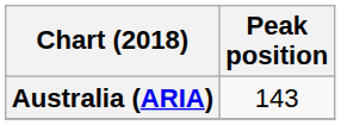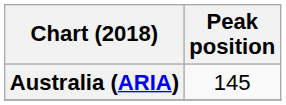 <table class="wikitable plainrowheaders" style="text-align:center">
 <tr>
 <th scope="col">Chart (2018)</th>
 <th scope="col">Peak<br> position</th>
 </tr>
 <tr>
 <th scope="row">Australia (<a href='#'>ARIA</a>)</th>
-<td>143</td>
+<td>145</td>
 </tr>
 <tr>
 </tr>
 <tr>
 </tr>
 </table>
